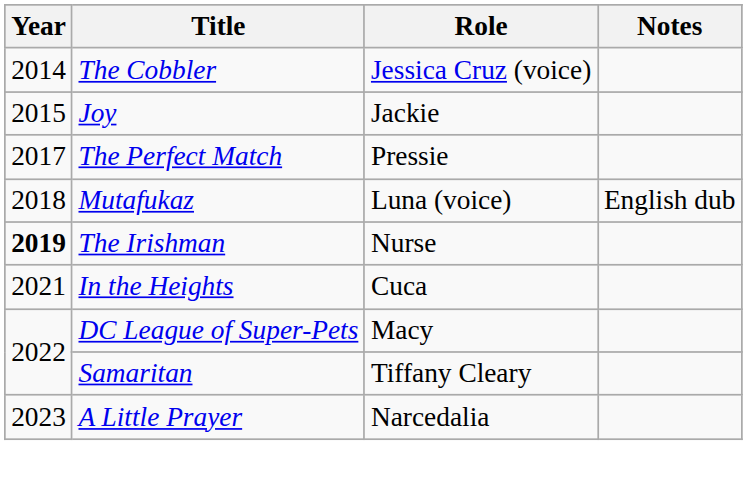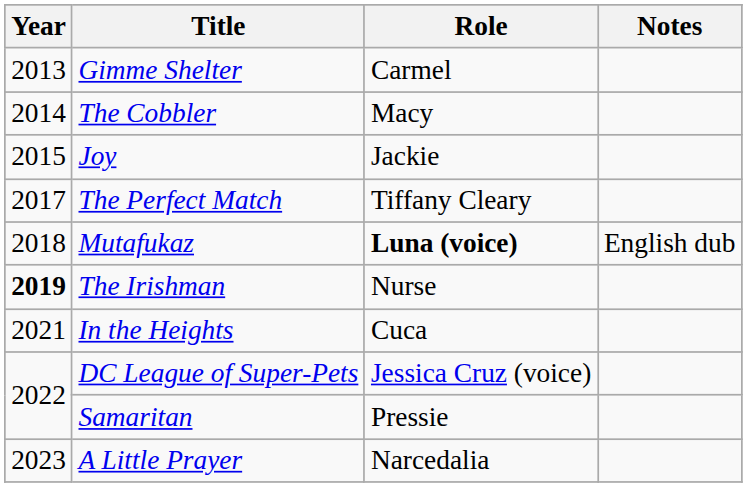 <table class="wikitable sortable">
 <tr>
 <th>Year</th>
 <th>Title</th>
 <th>Role</th>
 <th>Notes</th>
 </tr>
 <tr>
+<td>2013</td>
+<td><em><a href='#'>Gimme Shelter</a></em></td>
+<td>Carmel</td>
+<td></td>
+</tr>
+<tr>
 <td>2014</td>
 <td><em><a href='#'>The Cobbler</a></em></td>
-<td><a href='#'>Jessica Cruz</a> (voice)</td>
+<td>Macy</td>
 <td></td>
 </tr>
 <tr>
 <td>2015</td>
 <td><em><a href='#'>Joy</a></em></td>
 <td>Jackie</td>
 <td></td>
 </tr>
 <tr>
 <td>2017</td>
 <td><em><a href='#'>The Perfect Match</a></em></td>
-<td>Pressie</td>
+<td>Tiffany Cleary</td>
 <td></td>
 </tr>
 <tr>
 <td>2018</td>
 <td><em><a href='#'>Mutafukaz</a></em></td>
-<td>Luna (voice)</td>
+<td><strong>Luna (voice)</strong></td>
 <td>English dub</td>
 </tr>
 <tr>
 <td><strong>2019</strong></td>
 <td><em><a href='#'>The Irishman</a></em></td>
 <td>Nurse</td>
 <td></td>
 </tr>
 <tr>
 <td>2021</td>
 <td><em><a href='#'>In the Heights</a></em></td>
 <td>Cuca</td>
 <td></td>
 </tr>
 <tr>
 <td rowspan="2">2022</td>
 <td><em><a href='#'>DC League of Super-Pets</a></em></td>
-<td>Macy</td>
+<td><a href='#'>Jessica Cruz</a> (voice)</td>
 <td></td>
 </tr>
 <tr>
 <td><em><a href='#'>Samaritan</a></em></td>
-<td>Tiffany Cleary</td>
+<td>Pressie</td>
 <td></td>
 </tr>
 <tr>
 <td>2023</td>
 <td><em><a href='#'>A Little Prayer</a></em></td>
 <td>Narcedalia</td>
 <td></td>
 </tr>
 </table>
